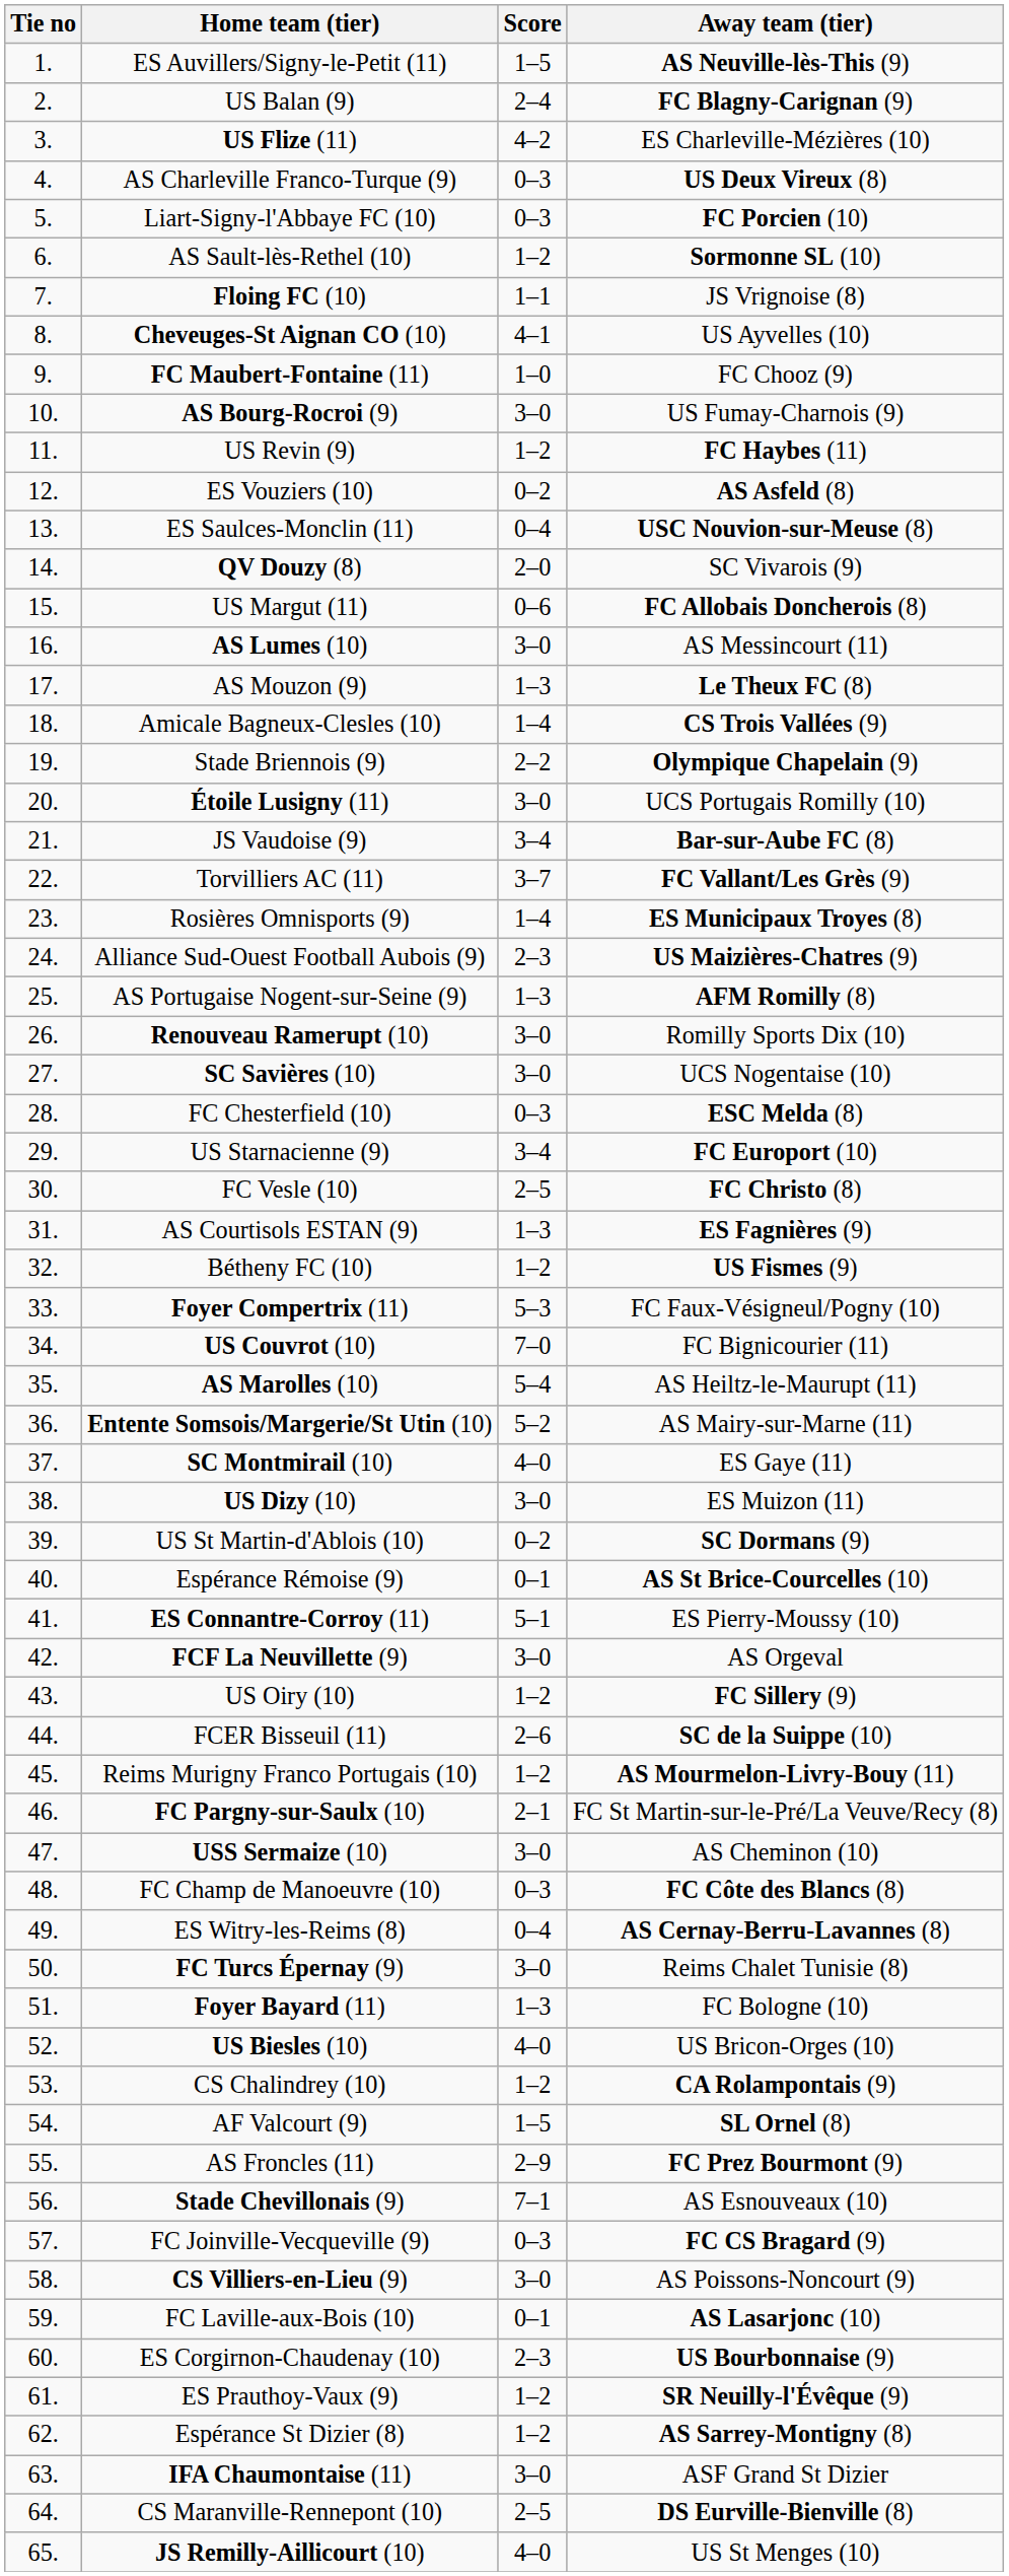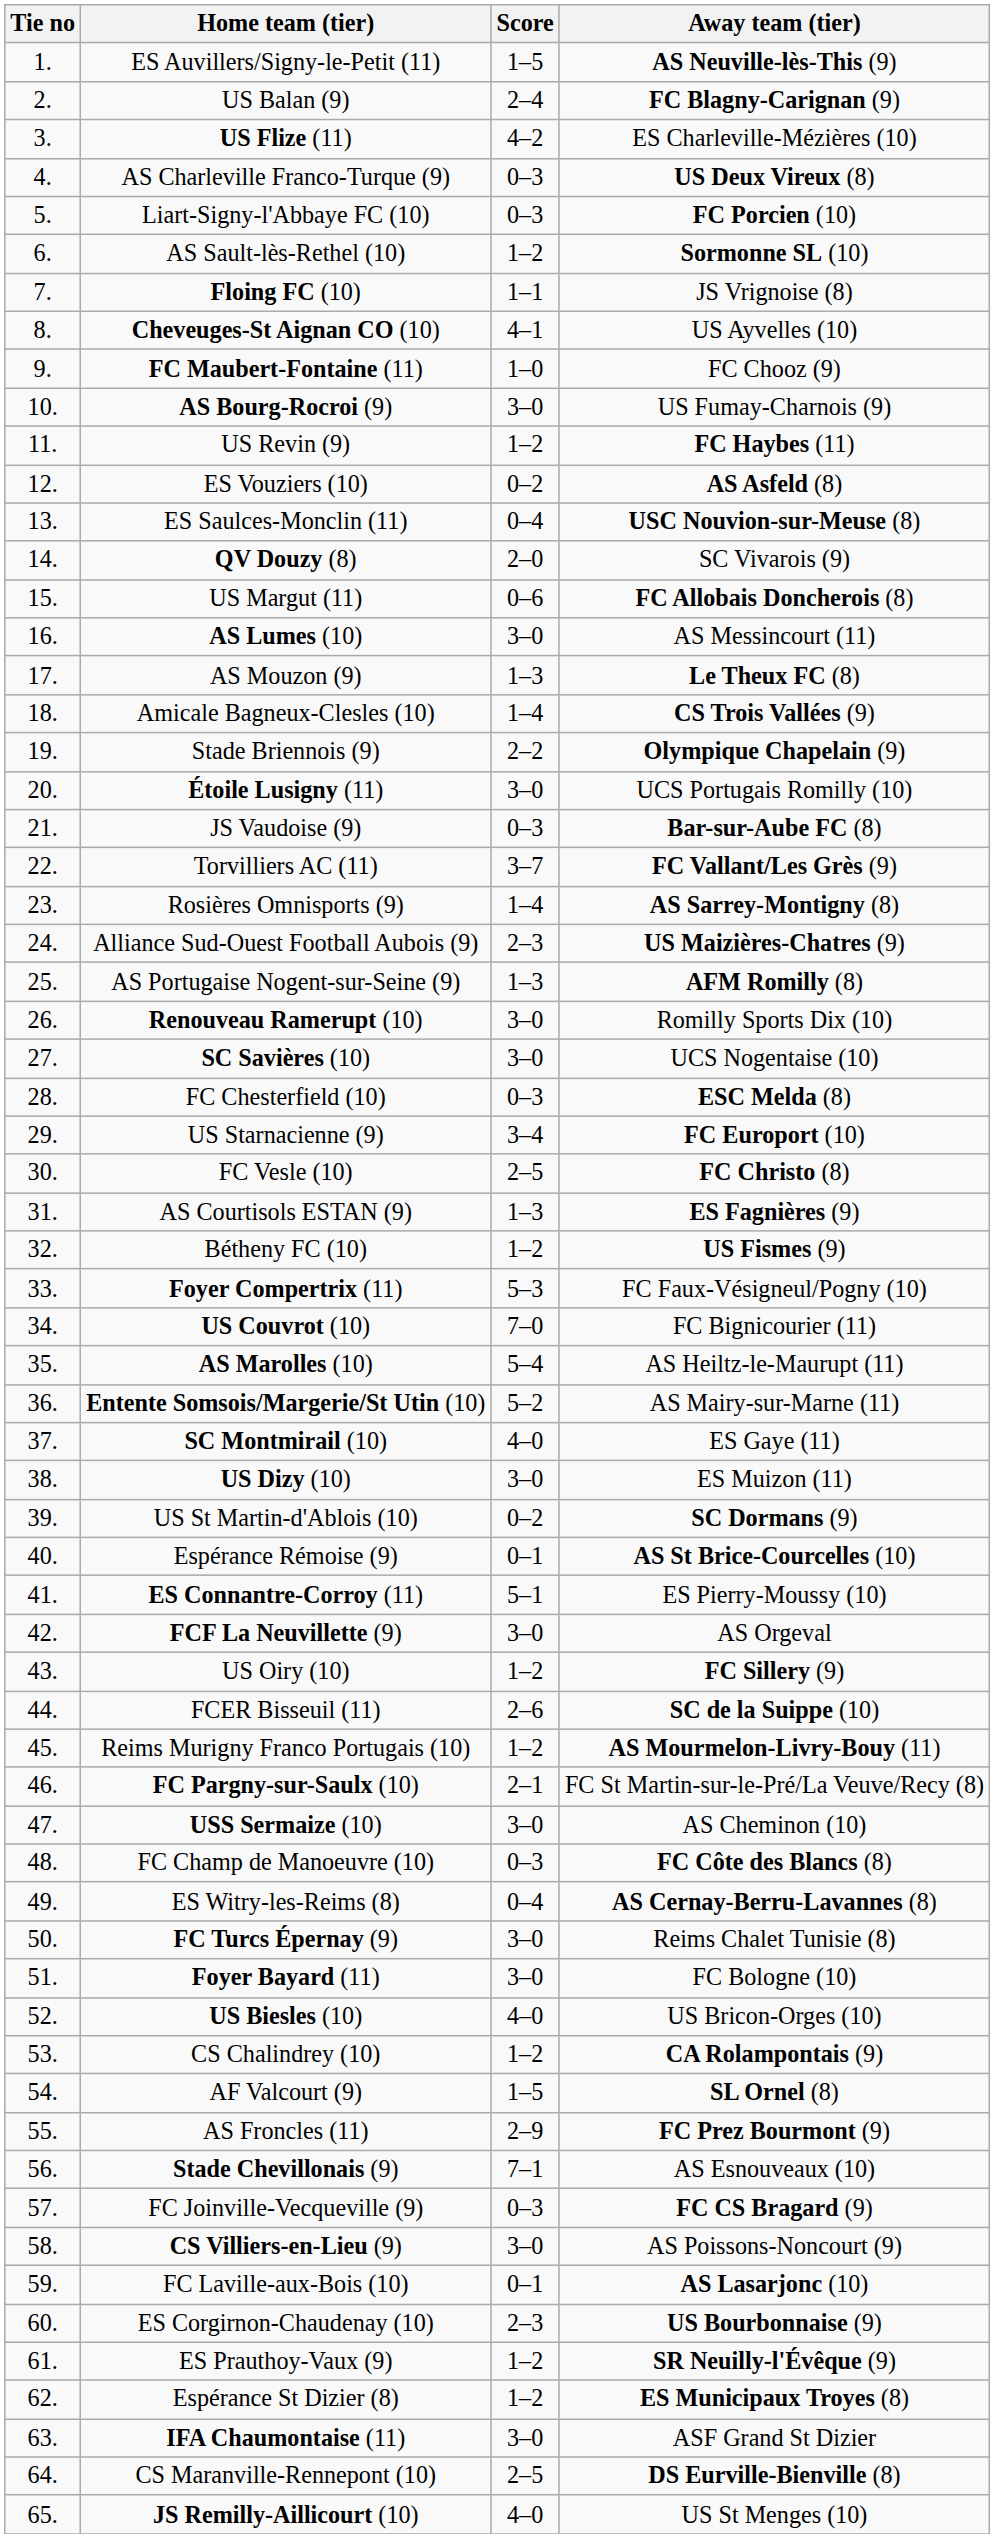 <table class="wikitable" style="text-align: center">
 <tr>
 <th>Tie no</th>
 <th>Home team (tier)</th>
 <th>Score</th>
 <th>Away team (tier)</th>
 </tr>
 <tr>
 <td>1.</td>
 <td>ES Auvillers/Signy-le-Petit (11)</td>
 <td>1–5</td>
 <td><strong>AS Neuville-lès-This</strong> (9)</td>
 </tr>
 <tr>
 <td>2.</td>
 <td>US Balan (9)</td>
 <td>2–4</td>
 <td><strong>FC Blagny-Carignan</strong> (9)</td>
 </tr>
 <tr>
 <td>3.</td>
 <td><strong>US Flize</strong> (11)</td>
 <td>4–2</td>
 <td>ES Charleville-Mézières (10)</td>
 </tr>
 <tr>
 <td>4.</td>
 <td>AS Charleville Franco-Turque (9)</td>
 <td>0–3 </td>
 <td><strong>US Deux Vireux</strong> (8)</td>
 </tr>
 <tr>
 <td>5.</td>
 <td>Liart-Signy-l'Abbaye FC (10)</td>
 <td>0–3</td>
 <td><strong>FC Porcien</strong> (10)</td>
 </tr>
 <tr>
 <td>6.</td>
 <td>AS Sault-lès-Rethel (10)</td>
 <td>1–2</td>
 <td><strong>Sormonne SL</strong> (10)</td>
 </tr>
 <tr>
 <td>7.</td>
 <td><strong>Floing FC</strong> (10)</td>
 <td>1–1 </td>
 <td>JS Vrignoise (8)</td>
 </tr>
 <tr>
 <td>8.</td>
 <td><strong>Cheveuges-St Aignan CO</strong> (10)</td>
 <td>4–1</td>
 <td>US Ayvelles (10)</td>
 </tr>
 <tr>
 <td>9.</td>
 <td><strong>FC Maubert-Fontaine</strong> (11)</td>
 <td>1–0 </td>
 <td>FC Chooz (9)</td>
 </tr>
 <tr>
 <td>10.</td>
 <td><strong>AS Bourg-Rocroi</strong> (9)</td>
 <td>3–0</td>
 <td>US Fumay-Charnois (9)</td>
 </tr>
 <tr>
 <td>11.</td>
 <td>US Revin (9)</td>
 <td>1–2</td>
 <td><strong>FC Haybes</strong> (11)</td>
 </tr>
 <tr>
 <td>12.</td>
 <td>ES Vouziers (10)</td>
 <td>0–2</td>
 <td><strong>AS Asfeld</strong> (8)</td>
 </tr>
 <tr>
 <td>13.</td>
 <td>ES Saulces-Monclin (11)</td>
 <td>0–4</td>
 <td><strong>USC Nouvion-sur-Meuse</strong> (8)</td>
 </tr>
 <tr>
 <td>14.</td>
 <td><strong>QV Douzy</strong> (8)</td>
 <td>2–0</td>
 <td>SC Vivarois (9)</td>
 </tr>
 <tr>
 <td>15.</td>
 <td>US Margut (11)</td>
 <td>0–6</td>
 <td><strong>FC Allobais Doncherois</strong> (8)</td>
 </tr>
 <tr>
 <td>16.</td>
 <td><strong>AS Lumes</strong> (10)</td>
 <td>3–0 </td>
 <td>AS Messincourt (11)</td>
 </tr>
 <tr>
 <td>17.</td>
 <td>AS Mouzon (9)</td>
 <td>1–3</td>
 <td><strong>Le Theux FC</strong> (8)</td>
 </tr>
 <tr>
 <td>18.</td>
 <td>Amicale Bagneux-Clesles (10)</td>
 <td>1–4</td>
 <td><strong>CS Trois Vallées</strong> (9)</td>
 </tr>
 <tr>
 <td>19.</td>
 <td>Stade Briennois (9)</td>
 <td>2–2 </td>
 <td><strong>Olympique Chapelain</strong> (9)</td>
 </tr>
 <tr>
 <td>20.</td>
 <td><strong>Étoile Lusigny</strong> (11)</td>
 <td>3–0 </td>
 <td>UCS Portugais Romilly (10)</td>
 </tr>
 <tr>
 <td>21.</td>
 <td>JS Vaudoise (9)</td>
-<td>3–4</td>
+<td>0–3 </td>
 <td><strong>Bar-sur-Aube FC</strong> (8)</td>
 </tr>
 <tr>
 <td>22.</td>
 <td>Torvilliers AC (11)</td>
 <td>3–7 </td>
 <td><strong>FC Vallant/Les Grès</strong> (9)</td>
 </tr>
 <tr>
 <td>23.</td>
 <td>Rosières Omnisports (9)</td>
 <td>1–4</td>
-<td><strong>ES Municipaux Troyes</strong> (8)</td>
+<td><strong>AS Sarrey-Montigny</strong> (8)</td>
 </tr>
 <tr>
 <td>24.</td>
 <td>Alliance Sud-Ouest Football Aubois (9)</td>
 <td>2–3 </td>
 <td><strong>US Maizières-Chatres</strong> (9)</td>
 </tr>
 <tr>
 <td>25.</td>
 <td>AS Portugaise Nogent-sur-Seine (9)</td>
 <td>1–3</td>
 <td><strong>AFM Romilly</strong> (8)</td>
 </tr>
 <tr>
 <td>26.</td>
 <td><strong>Renouveau Ramerupt</strong> (10)</td>
 <td>3–0 </td>
 <td>Romilly Sports Dix (10)</td>
 </tr>
 <tr>
 <td>27.</td>
 <td><strong>SC Savières</strong> (10)</td>
 <td>3–0 </td>
 <td>UCS Nogentaise (10)</td>
 </tr>
 <tr>
 <td>28.</td>
 <td>FC Chesterfield (10)</td>
 <td>0–3 </td>
 <td><strong>ESC Melda</strong> (8)</td>
 </tr>
 <tr>
 <td>29.</td>
 <td>US Starnacienne (9)</td>
 <td>3–4</td>
 <td><strong>FC Europort</strong> (10)</td>
 </tr>
 <tr>
 <td>30.</td>
 <td>FC Vesle (10)</td>
 <td>2–5</td>
 <td><strong>FC Christo</strong> (8)</td>
 </tr>
 <tr>
 <td>31.</td>
 <td>AS Courtisols ESTAN (9)</td>
 <td>1–3</td>
 <td><strong>ES Fagnières</strong> (9)</td>
 </tr>
 <tr>
 <td>32.</td>
 <td>Bétheny FC (10)</td>
 <td>1–2</td>
 <td><strong>US Fismes</strong> (9)</td>
 </tr>
 <tr>
 <td>33.</td>
 <td><strong>Foyer Compertrix</strong> (11)</td>
 <td>5–3</td>
 <td>FC Faux-Vésigneul/Pogny (10)</td>
 </tr>
 <tr>
 <td>34.</td>
 <td><strong>US Couvrot</strong> (10)</td>
 <td>7–0</td>
 <td>FC Bignicourier (11)</td>
 </tr>
 <tr>
 <td>35.</td>
 <td><strong>AS Marolles</strong> (10)</td>
 <td>5–4</td>
 <td>AS Heiltz-le-Maurupt (11)</td>
 </tr>
 <tr>
 <td>36.</td>
 <td><strong>Entente Somsois/Margerie/St Utin</strong> (10)</td>
 <td>5–2</td>
 <td>AS Mairy-sur-Marne (11)</td>
 </tr>
 <tr>
 <td>37.</td>
 <td><strong>SC Montmirail</strong> (10)</td>
 <td>4–0</td>
 <td>ES Gaye (11)</td>
 </tr>
 <tr>
 <td>38.</td>
 <td><strong>US Dizy</strong> (10)</td>
 <td>3–0 </td>
 <td>ES Muizon (11)</td>
 </tr>
 <tr>
 <td>39.</td>
 <td>US St Martin-d'Ablois (10)</td>
 <td>0–2</td>
 <td><strong>SC Dormans</strong> (9)</td>
 </tr>
 <tr>
 <td>40.</td>
 <td>Espérance Rémoise (9)</td>
 <td>0–1</td>
 <td><strong>AS St Brice-Courcelles</strong> (10)</td>
 </tr>
 <tr>
 <td>41.</td>
 <td><strong>ES Connantre-Corroy</strong> (11)</td>
 <td>5–1</td>
 <td>ES Pierry-Moussy (10)</td>
 </tr>
 <tr>
 <td>42.</td>
 <td><strong>FCF La Neuvillette</strong> (9)</td>
 <td>3–0 </td>
 <td>AS Orgeval</td>
 </tr>
 <tr>
 <td>43.</td>
 <td>US Oiry (10)</td>
 <td>1–2</td>
 <td><strong>FC Sillery</strong> (9)</td>
 </tr>
 <tr>
 <td>44.</td>
 <td>FCER Bisseuil (11)</td>
 <td>2–6</td>
 <td><strong>SC de la Suippe</strong> (10)</td>
 </tr>
 <tr>
 <td>45.</td>
 <td>Reims Murigny Franco Portugais (10)</td>
 <td>1–2</td>
 <td><strong>AS Mourmelon-Livry-Bouy</strong> (11)</td>
 </tr>
 <tr>
 <td>46.</td>
 <td><strong>FC Pargny-sur-Saulx</strong> (10)</td>
 <td>2–1 </td>
 <td>FC St Martin-sur-le-Pré/La Veuve/Recy (8)</td>
 </tr>
 <tr>
 <td>47.</td>
 <td><strong>USS Sermaize</strong> (10)</td>
 <td>3–0</td>
 <td>AS Cheminon (10)</td>
 </tr>
 <tr>
 <td>48.</td>
 <td>FC Champ de Manoeuvre (10)</td>
 <td>0–3 </td>
 <td><strong>FC Côte des Blancs</strong> (8)</td>
 </tr>
 <tr>
 <td>49.</td>
 <td>ES Witry-les-Reims (8)</td>
 <td>0–4</td>
 <td><strong>AS Cernay-Berru-Lavannes</strong> (8)</td>
 </tr>
 <tr>
 <td>50.</td>
 <td><strong>FC Turcs Épernay</strong> (9)</td>
 <td>3–0 </td>
 <td>Reims Chalet Tunisie (8)</td>
 </tr>
 <tr>
 <td>51.</td>
 <td><strong>Foyer Bayard</strong> (11)</td>
-<td>1–3</td>
+<td>3–0</td>
 <td>FC Bologne (10)</td>
 </tr>
 <tr>
 <td>52.</td>
 <td><strong>US Biesles</strong> (10)</td>
 <td>4–0</td>
 <td>US Bricon-Orges (10)</td>
 </tr>
 <tr>
 <td>53.</td>
 <td>CS Chalindrey (10)</td>
 <td>1–2</td>
 <td><strong>CA Rolampontais</strong> (9)</td>
 </tr>
 <tr>
 <td>54.</td>
 <td>AF Valcourt (9)</td>
 <td>1–5</td>
 <td><strong>SL Ornel</strong> (8)</td>
 </tr>
 <tr>
 <td>55.</td>
 <td>AS Froncles (11)</td>
 <td>2–9</td>
 <td><strong>FC Prez Bourmont</strong> (9)</td>
 </tr>
 <tr>
 <td>56.</td>
 <td><strong>Stade Chevillonais</strong> (9)</td>
 <td>7–1</td>
 <td>AS Esnouveaux (10)</td>
 </tr>
 <tr>
 <td>57.</td>
 <td>FC Joinville-Vecqueville (9)</td>
 <td>0–3</td>
 <td><strong>FC CS Bragard</strong> (9)</td>
 </tr>
 <tr>
 <td>58.</td>
 <td><strong>CS Villiers-en-Lieu</strong> (9)</td>
 <td>3–0</td>
 <td>AS Poissons-Noncourt (9)</td>
 </tr>
 <tr>
 <td>59.</td>
 <td>FC Laville-aux-Bois (10)</td>
 <td>0–1</td>
 <td><strong>AS Lasarjonc</strong> (10)</td>
 </tr>
 <tr>
 <td>60.</td>
 <td>ES Corgirnon-Chaudenay (10)</td>
 <td>2–3 </td>
 <td><strong>US Bourbonnaise</strong> (9)</td>
 </tr>
 <tr>
 <td>61.</td>
 <td>ES Prauthoy-Vaux (9)</td>
 <td>1–2</td>
 <td><strong>SR Neuilly-l'Évêque</strong> (9)</td>
 </tr>
 <tr>
 <td>62.</td>
 <td>Espérance St Dizier (8)</td>
 <td>1–2</td>
-<td><strong>AS Sarrey-Montigny</strong> (8)</td>
+<td><strong>ES Municipaux Troyes</strong> (8)</td>
 </tr>
 <tr>
 <td>63.</td>
 <td><strong>IFA Chaumontaise</strong> (11)</td>
 <td>3–0 </td>
 <td>ASF Grand St Dizier</td>
 </tr>
 <tr>
 <td>64.</td>
 <td>CS Maranville-Rennepont (10)</td>
 <td>2–5</td>
 <td><strong>DS Eurville-Bienville</strong> (8)</td>
 </tr>
 <tr>
 <td>65.</td>
 <td><strong>JS Remilly-Aillicourt</strong> (10)</td>
 <td>4–0</td>
 <td>US St Menges (10)</td>
 </tr>
 </table>
